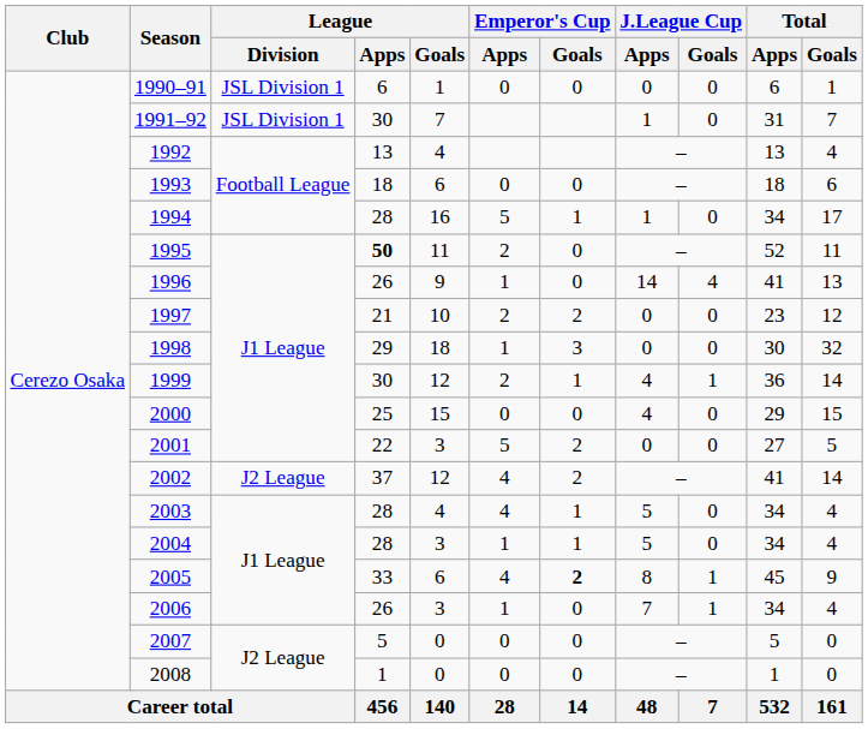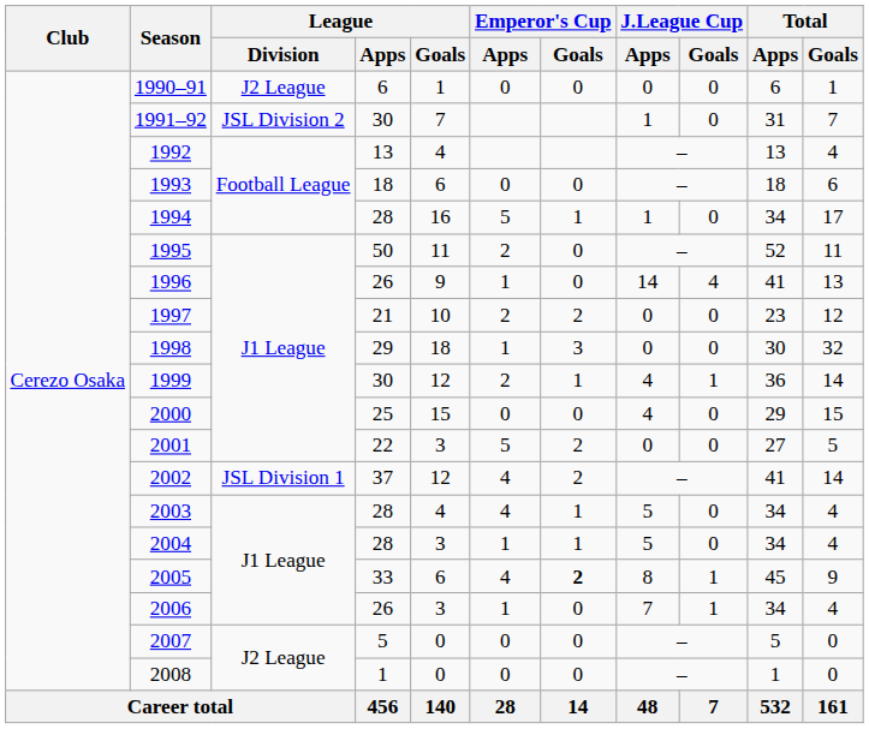 <table class="wikitable" style="text-align:center">
 <tr>
 <th rowspan="2">Club</th>
 <th rowspan="2">Season</th>
 <th colspan="3">League</th>
 <th colspan="2"><a href='#'>Emperor's Cup</a></th>
 <th colspan="2"><a href='#'>J.League Cup</a></th>
 <th colspan="2">Total</th>
 </tr>
 <tr>
 <th>Division</th>
 <th>Apps</th>
 <th>Goals</th>
 <th>Apps</th>
 <th>Goals</th>
 <th>Apps</th>
 <th>Goals</th>
 <th>Apps</th>
 <th>Goals</th>
 </tr>
 <tr>
 <td rowspan="19"><a href='#'>Cerezo Osaka</a></td>
 <td><a href='#'>1990–91</a></td>
-<td><a href='#'>JSL Division 1</a></td>
+<td><a href='#'>J2 League</a></td>
 <td>6</td>
 <td>1</td>
 <td>0</td>
 <td>0</td>
 <td>0</td>
 <td>0</td>
 <td>6</td>
 <td>1</td>
 </tr>
 <tr>
 <td><a href='#'>1991–92</a></td>
-<td><a href='#'>JSL Division 1</a></td>
+<td><a href='#'>JSL Division 2</a></td>
 <td>30</td>
 <td>7</td>
 <td></td>
 <td></td>
 <td>1</td>
 <td>0</td>
 <td>31</td>
 <td>7</td>
 </tr>
 <tr>
 <td><a href='#'>1992</a></td>
 <td rowspan="3"><a href='#'>Football League</a></td>
 <td>13</td>
 <td>4</td>
 <td></td>
 <td></td>
 <td colspan="2">–</td>
 <td>13</td>
 <td>4</td>
 </tr>
 <tr>
 <td><a href='#'>1993</a></td>
 <td>18</td>
 <td>6</td>
 <td>0</td>
 <td>0</td>
 <td colspan="2">–</td>
 <td>18</td>
 <td>6</td>
 </tr>
 <tr>
 <td><a href='#'>1994</a></td>
 <td>28</td>
 <td>16</td>
 <td>5</td>
 <td>1</td>
 <td>1</td>
 <td>0</td>
 <td>34</td>
 <td>17</td>
 </tr>
 <tr>
 <td><a href='#'>1995</a></td>
 <td rowspan="7"><a href='#'>J1 League</a></td>
-<td><strong>50</strong></td>
+<td>50</td>
 <td>11</td>
 <td>2</td>
 <td>0</td>
 <td colspan="2">–</td>
 <td>52</td>
 <td>11</td>
 </tr>
 <tr>
 <td><a href='#'>1996</a></td>
 <td>26</td>
 <td>9</td>
 <td>1</td>
 <td>0</td>
 <td>14</td>
 <td>4</td>
 <td>41</td>
 <td>13</td>
 </tr>
 <tr>
 <td><a href='#'>1997</a></td>
 <td>21</td>
 <td>10</td>
 <td>2</td>
 <td>2</td>
 <td>0</td>
 <td>0</td>
 <td>23</td>
 <td>12</td>
 </tr>
 <tr>
 <td><a href='#'>1998</a></td>
 <td>29</td>
 <td>18</td>
 <td>1</td>
 <td>3</td>
 <td>0</td>
 <td>0</td>
 <td>30</td>
 <td>32</td>
 </tr>
 <tr>
 <td><a href='#'>1999</a></td>
 <td>30</td>
 <td>12</td>
 <td>2</td>
 <td>1</td>
 <td>4</td>
 <td>1</td>
 <td>36</td>
 <td>14</td>
 </tr>
 <tr>
 <td><a href='#'>2000</a></td>
 <td>25</td>
 <td>15</td>
 <td>0</td>
 <td>0</td>
 <td>4</td>
 <td>0</td>
 <td>29</td>
 <td>15</td>
 </tr>
 <tr>
 <td><a href='#'>2001</a></td>
 <td>22</td>
 <td>3</td>
 <td>5</td>
 <td>2</td>
 <td>0</td>
 <td>0</td>
 <td>27</td>
 <td>5</td>
 </tr>
 <tr>
 <td><a href='#'>2002</a></td>
-<td><a href='#'>J2 League</a></td>
+<td><a href='#'>JSL Division 1</a></td>
 <td>37</td>
 <td>12</td>
 <td>4</td>
 <td>2</td>
 <td colspan="2">–</td>
 <td>41</td>
 <td>14</td>
 </tr>
 <tr>
 <td><a href='#'>2003</a></td>
 <td rowspan="4">J1 League</td>
 <td>28</td>
 <td>4</td>
 <td>4</td>
 <td>1</td>
 <td>5</td>
 <td>0</td>
 <td>34</td>
 <td>4</td>
 </tr>
 <tr>
 <td><a href='#'>2004</a></td>
 <td>28</td>
 <td>3</td>
 <td>1</td>
 <td>1</td>
 <td>5</td>
 <td>0</td>
 <td>34</td>
 <td>4</td>
 </tr>
 <tr>
 <td><a href='#'>2005</a></td>
 <td>33</td>
 <td>6</td>
 <td>4</td>
 <td><strong>2</strong></td>
 <td>8</td>
 <td>1</td>
 <td>45</td>
 <td>9</td>
 </tr>
 <tr>
 <td><a href='#'>2006</a></td>
 <td>26</td>
 <td>3</td>
 <td>1</td>
 <td>0</td>
 <td>7</td>
 <td>1</td>
 <td>34</td>
 <td>4</td>
 </tr>
 <tr>
 <td><a href='#'>2007</a></td>
 <td rowspan="2">J2 League</td>
 <td>5</td>
 <td>0</td>
 <td>0</td>
 <td>0</td>
 <td colspan="2">–</td>
 <td>5</td>
 <td>0</td>
 </tr>
 <tr>
 <td>2008</td>
 <td>1</td>
 <td>0</td>
 <td>0</td>
 <td>0</td>
 <td colspan="2">–</td>
 <td>1</td>
 <td>0</td>
 </tr>
 <tr>
 <th colspan="3">Career total</th>
 <th>456</th>
 <th>140</th>
 <th>28</th>
 <th>14</th>
 <th>48</th>
 <th>7</th>
 <th>532</th>
 <th>161</th>
 </tr>
 </table>
